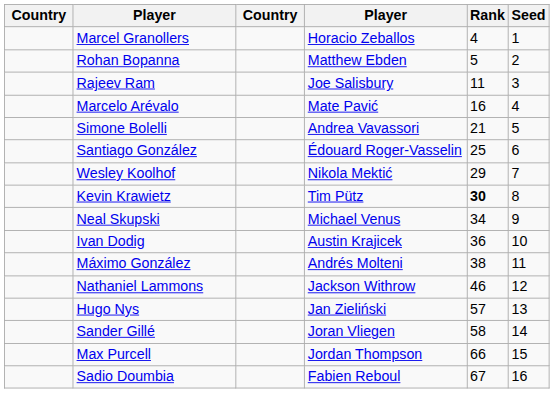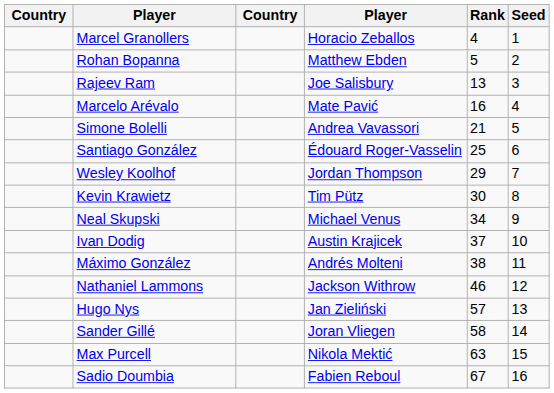 <table class="sortable wikitable">
 <tr>
 <th width="70">Country</th>
 <th width="175">Player</th>
 <th width="70">Country</th>
 <th width="175">Player</th>
 <th>Rank</th>
 <th>Seed</th>
 </tr>
 <tr>
 <td></td>
 <td><a href='#'>Marcel Granollers</a></td>
 <td></td>
 <td><a href='#'>Horacio Zeballos</a></td>
 <td>4</td>
 <td>1</td>
 </tr>
 <tr>
 <td></td>
 <td><a href='#'>Rohan Bopanna</a></td>
 <td></td>
 <td><a href='#'>Matthew Ebden</a></td>
 <td>5</td>
 <td>2</td>
 </tr>
 <tr>
 <td></td>
 <td><a href='#'>Rajeev Ram</a></td>
 <td></td>
 <td><a href='#'>Joe Salisbury</a></td>
-<td>11</td>
+<td>13</td>
 <td>3</td>
 </tr>
 <tr>
 <td></td>
 <td><a href='#'>Marcelo Arévalo</a></td>
 <td></td>
 <td><a href='#'>Mate Pavić</a></td>
 <td>16</td>
 <td>4</td>
 </tr>
 <tr>
 <td></td>
 <td><a href='#'>Simone Bolelli</a></td>
 <td></td>
 <td><a href='#'>Andrea Vavassori</a></td>
 <td>21</td>
 <td>5</td>
 </tr>
 <tr>
 <td></td>
 <td><a href='#'>Santiago González</a></td>
 <td></td>
 <td><a href='#'>Édouard Roger-Vasselin</a></td>
 <td>25</td>
 <td>6</td>
 </tr>
 <tr>
 <td></td>
 <td><a href='#'>Wesley Koolhof</a></td>
 <td></td>
-<td><a href='#'>Nikola Mektić</a></td>
+<td><a href='#'>Jordan Thompson</a></td>
 <td>29</td>
 <td>7</td>
 </tr>
 <tr>
 <td></td>
 <td><a href='#'>Kevin Krawietz</a></td>
 <td></td>
 <td><a href='#'>Tim Pütz</a></td>
-<td><strong>30</strong></td>
+<td>30</td>
 <td>8</td>
 </tr>
 <tr>
 <td></td>
 <td><a href='#'>Neal Skupski</a></td>
 <td></td>
 <td><a href='#'>Michael Venus</a></td>
 <td>34</td>
 <td>9</td>
 </tr>
 <tr>
 <td></td>
 <td><a href='#'>Ivan Dodig</a></td>
 <td></td>
 <td><a href='#'>Austin Krajicek</a></td>
-<td>36</td>
+<td>37</td>
 <td>10</td>
 </tr>
 <tr>
 <td></td>
 <td><a href='#'>Máximo González</a></td>
 <td></td>
 <td><a href='#'>Andrés Molteni</a></td>
 <td>38</td>
 <td>11</td>
 </tr>
 <tr>
 <td></td>
 <td><a href='#'>Nathaniel Lammons</a></td>
 <td></td>
 <td><a href='#'>Jackson Withrow</a></td>
 <td>46</td>
 <td>12</td>
 </tr>
 <tr>
 <td></td>
 <td><a href='#'>Hugo Nys</a></td>
 <td></td>
 <td><a href='#'>Jan Zieliński</a></td>
 <td>57</td>
 <td>13</td>
 </tr>
 <tr>
 <td></td>
 <td><a href='#'>Sander Gillé</a></td>
 <td></td>
 <td><a href='#'>Joran Vliegen</a></td>
 <td>58</td>
 <td>14</td>
 </tr>
 <tr>
 <td></td>
 <td><a href='#'>Max Purcell</a></td>
 <td></td>
-<td><a href='#'>Jordan Thompson</a></td>
-<td>66</td>
+<td><a href='#'>Nikola Mektić</a></td>
+<td>63</td>
 <td>15</td>
 </tr>
 <tr>
 <td></td>
 <td><a href='#'>Sadio Doumbia</a></td>
 <td></td>
 <td><a href='#'>Fabien Reboul</a></td>
 <td>67</td>
 <td>16</td>
 </tr>
 </table>
